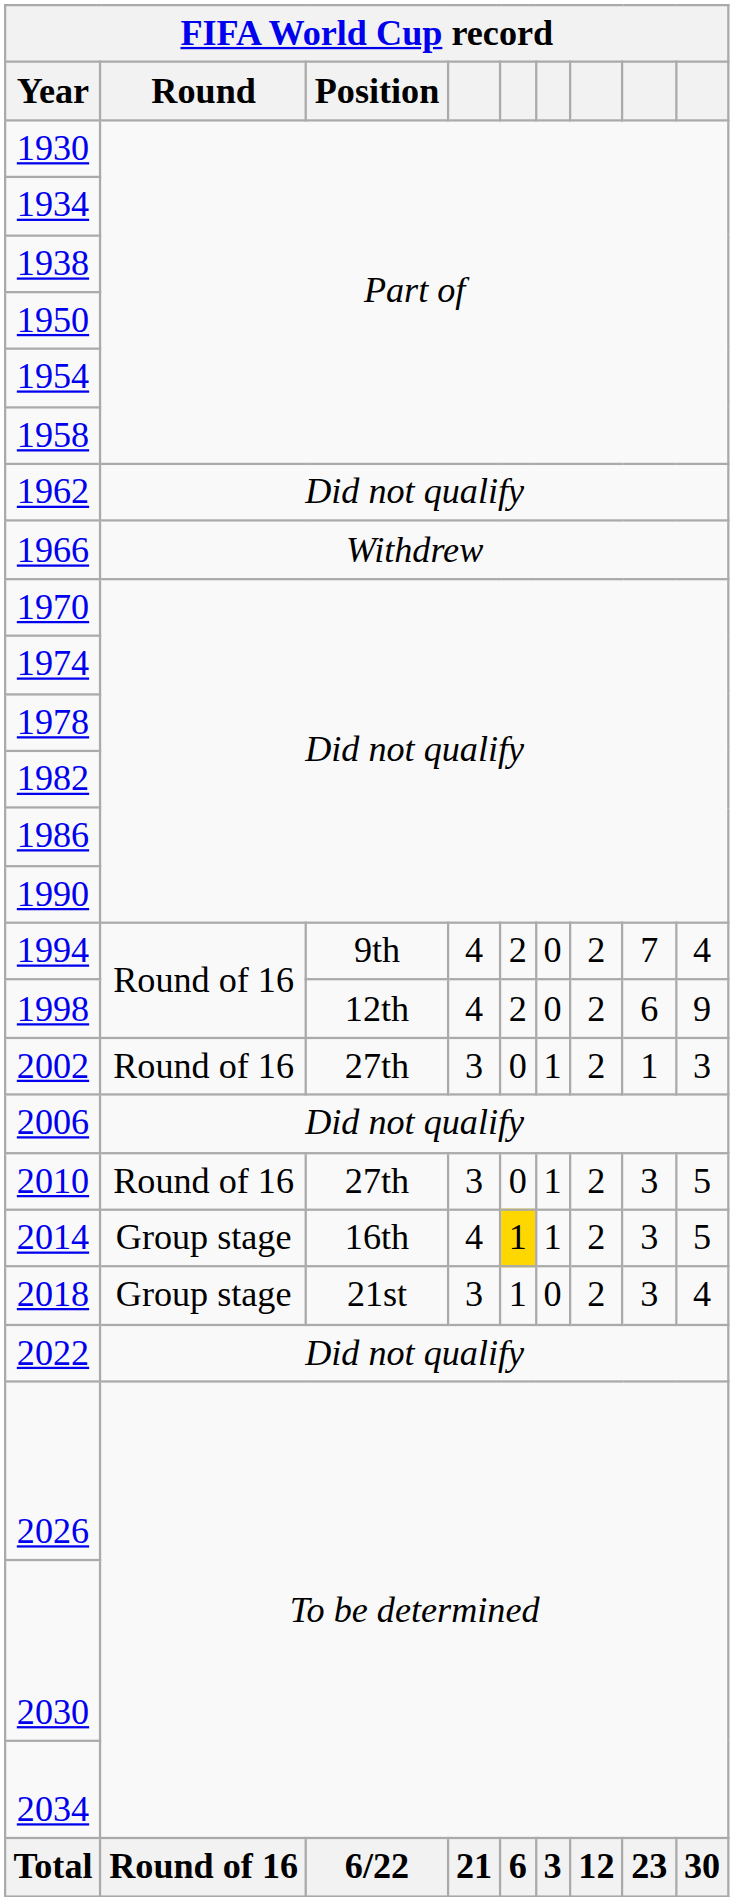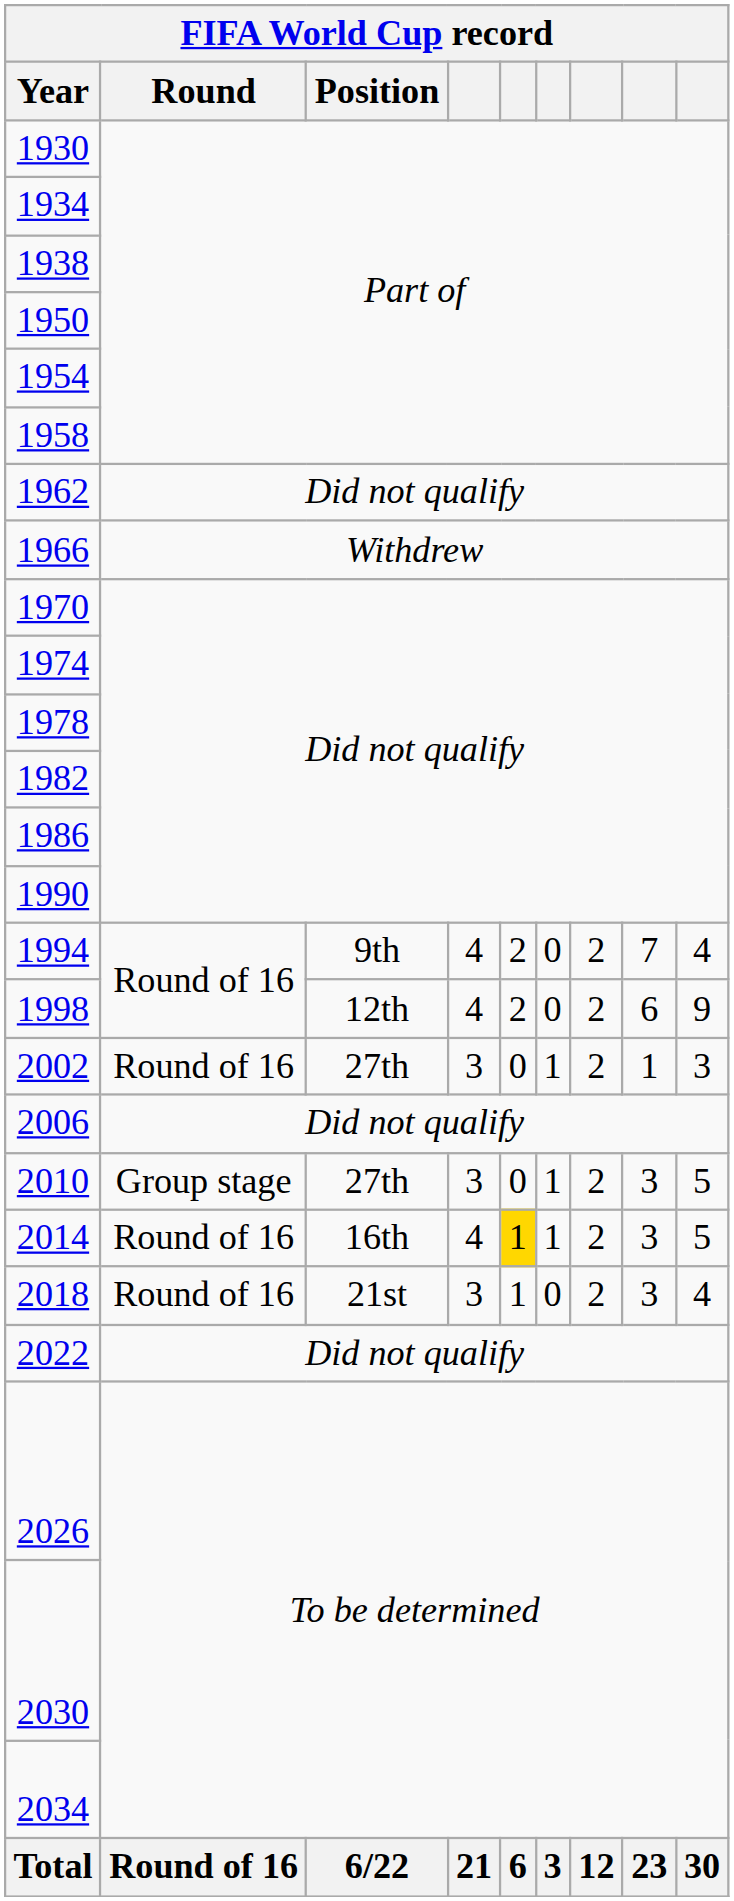 <table class="wikitable" style="text-align: center;">
 <tr>
 <th colspan=10><a href='#'>FIFA World Cup</a> record</th>
 </tr>
 <tr>
 <th>Year</th>
 <th>Round</th>
 <th>Position</th>
 <th></th>
 <th></th>
 <th></th>
 <th></th>
 <th></th>
 <th></th>
 </tr>
 <tr>
 <td> <a href='#'>1930</a></td>
 <td rowspan=6 colspan=9><em>Part of </em></td>
 </tr>
 <tr>
 <td> <a href='#'>1934</a></td>
 </tr>
 <tr>
 <td> <a href='#'>1938</a></td>
 </tr>
 <tr>
 <td> <a href='#'>1950</a></td>
 </tr>
 <tr>
 <td> <a href='#'>1954</a></td>
 </tr>
 <tr>
 <td> <a href='#'>1958</a></td>
 </tr>
 <tr>
 <td> <a href='#'>1962</a></td>
 <td colspan=9><em>Did not qualify</em></td>
 </tr>
 <tr>
 <td> <a href='#'>1966</a></td>
 <td colspan=8><em>Withdrew</em></td>
 </tr>
 <tr>
 <td> <a href='#'>1970</a></td>
 <td rowspan=6 colspan=8><em>Did not qualify</em></td>
 </tr>
 <tr>
 <td> <a href='#'>1974</a></td>
 </tr>
 <tr>
 <td> <a href='#'>1978</a></td>
 </tr>
 <tr>
 <td> <a href='#'>1982</a></td>
 </tr>
 <tr>
 <td> <a href='#'>1986</a></td>
 </tr>
 <tr>
 <td> <a href='#'>1990</a></td>
 </tr>
 <tr>
 <td> <a href='#'>1994</a></td>
 <td rowspan=2>Round of 16</td>
 <td>9th</td>
 <td>4</td>
 <td>2</td>
 <td>0</td>
 <td>2</td>
 <td>7</td>
 <td>4</td>
 </tr>
 <tr>
 <td> <a href='#'>1998</a></td>
 <td>12th</td>
 <td>4</td>
 <td>2</td>
 <td>0</td>
 <td>2</td>
 <td>6</td>
 <td>9</td>
 </tr>
 <tr>
 <td>  <a href='#'>2002</a></td>
 <td>Round of 16</td>
 <td>27th</td>
 <td>3</td>
 <td>0</td>
 <td>1</td>
 <td>2</td>
 <td>1</td>
 <td>3</td>
 </tr>
 <tr>
 <td> <a href='#'>2006</a></td>
 <td colspan=9><em>Did not qualify</em></td>
 </tr>
 <tr>
 <td> <a href='#'>2010</a></td>
-<td>Round of 16</td>
+<td>Group stage</td>
 <td>27th</td>
 <td>3</td>
 <td>0</td>
 <td>1</td>
 <td>2</td>
 <td>3</td>
 <td>5</td>
 </tr>
 <tr>
 <td> <a href='#'>2014</a></td>
-<td>Group stage</td>
+<td>Round of 16</td>
 <td>16th</td>
 <td>4</td>
 <td style="background: gold;">1</td>
 <td>1</td>
 <td>2</td>
 <td>3</td>
 <td>5</td>
 </tr>
 <tr>
 <td> <a href='#'>2018</a></td>
-<td>Group stage</td>
+<td>Round of 16</td>
 <td>21st</td>
 <td>3</td>
 <td>1</td>
 <td>0</td>
 <td>2</td>
 <td>3</td>
 <td>4</td>
 </tr>
 <tr>
 <td> <a href='#'>2022</a></td>
 <td colspan=9><em>Did not qualify</em></td>
 </tr>
 <tr>
 <td><br><br><br><a href='#'>2026</a></td>
 <td colspan=9 rowspan=3><em>To be determined</em></td>
 </tr>
 <tr>
 <td><br><br><br><a href='#'>2030</a></td>
 </tr>
 <tr>
 <td><br><a href='#'>2034</a></td>
 </tr>
 <tr>
 <th>Total</th>
 <th>Round of 16</th>
 <th>6/22</th>
 <th><strong>21</strong></th>
 <th><strong>6</strong></th>
 <th><strong>3</strong></th>
 <th><strong>12</strong></th>
 <th><strong>23</strong></th>
 <th><strong>30</strong></th>
 </tr>
 <tr>
 </tr>
 </table>
